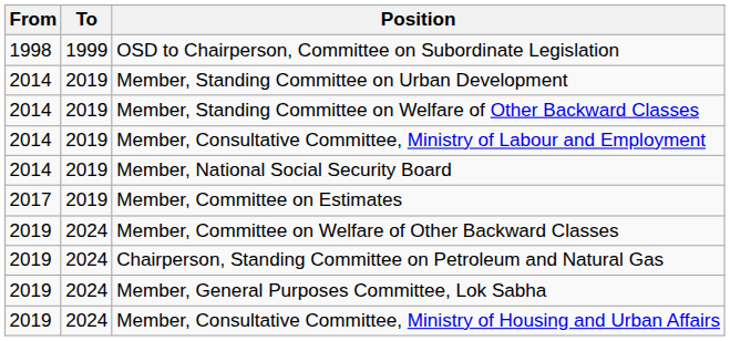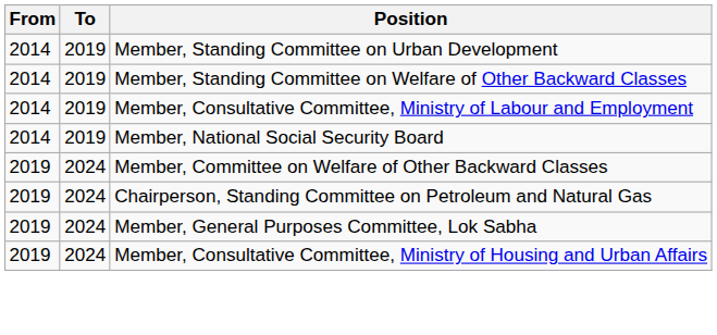 <table class="wikitable sortable mw-collapsible mw-collapsed">
 <tr>
 <th>From</th>
 <th>To</th>
 <th>Position</th>
-</tr>
-<tr>
-<td>1998</td>
-<td>1999</td>
-<td>OSD to Chairperson, Committee on Subordinate Legislation</td>
 </tr>
 <tr>
 <td>2014</td>
 <td>2019</td>
 <td>Member, Standing Committee on Urban Development</td>
 </tr>
 <tr>
 <td>2014</td>
 <td>2019</td>
 <td>Member, Standing Committee on Welfare of <a href='#'>Other Backward Classes</a></td>
 </tr>
 <tr>
 <td>2014</td>
 <td>2019</td>
 <td>Member, Consultative Committee, <a href='#'>Ministry of Labour and Employment</a></td>
 </tr>
 <tr>
 <td>2014</td>
 <td>2019</td>
 <td>Member, National Social Security Board</td>
 </tr>
 <tr>
-<td>2017</td>
-<td>2019</td>
-<td>Member, Committee on Estimates</td>
-</tr>
-<tr>
 <td>2019</td>
 <td>2024</td>
 <td>Member, Committee on Welfare of Other Backward Classes</td>
 </tr>
 <tr>
 <td>2019</td>
 <td>2024</td>
 <td>Chairperson, Standing Committee on Petroleum and Natural Gas</td>
 </tr>
 <tr>
 <td>2019</td>
 <td>2024</td>
 <td>Member, General Purposes Committee, Lok Sabha</td>
 </tr>
 <tr>
 <td>2019</td>
 <td>2024</td>
 <td>Member, Consultative Committee, <a href='#'>Ministry of Housing and Urban Affairs</a></td>
 </tr>
 </table>
